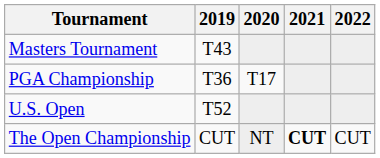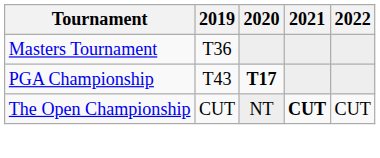 <table class="wikitable" style="font-size:95%;text-align:center;">
 <tr>
 <th>Tournament</th>
 <th>2019</th>
 <th>2020</th>
 <th>2021</th>
 <th>2022</th>
 </tr>
 <tr>
 <td align=left><a href='#'>Masters Tournament</a></td>
-<td>T43</td>
+<td>T36</td>
 <td style="background:#eeeeee;"></td>
 <td style="background:#eeeeee;"></td>
 <td style="background:#eeeeee;"></td>
 </tr>
 <tr>
 <td align=left><a href='#'>PGA Championship</a></td>
-<td>T36</td>
-<td>T17</td>
-<td style="background:#eeeeee;"></td>
-<td style="background:#eeeeee;"></td>
-</tr>
-<tr>
-<td align=left><a href='#'>U.S. Open</a></td>
-<td>T52</td>
-<td style="background:#eeeeee;"></td>
+<td>T43</td>
+<td><strong>T17</strong></td>
 <td style="background:#eeeeee;"></td>
 <td style="background:#eeeeee;"></td>
 </tr>
 <tr>
 <td align=left><a href='#'>The Open Championship</a></td>
 <td>CUT</td>
 <td style="background:#eeeeee;">NT</td>
 <td><strong>CUT</strong></td>
 <td>CUT</td>
 </tr>
 </table>
